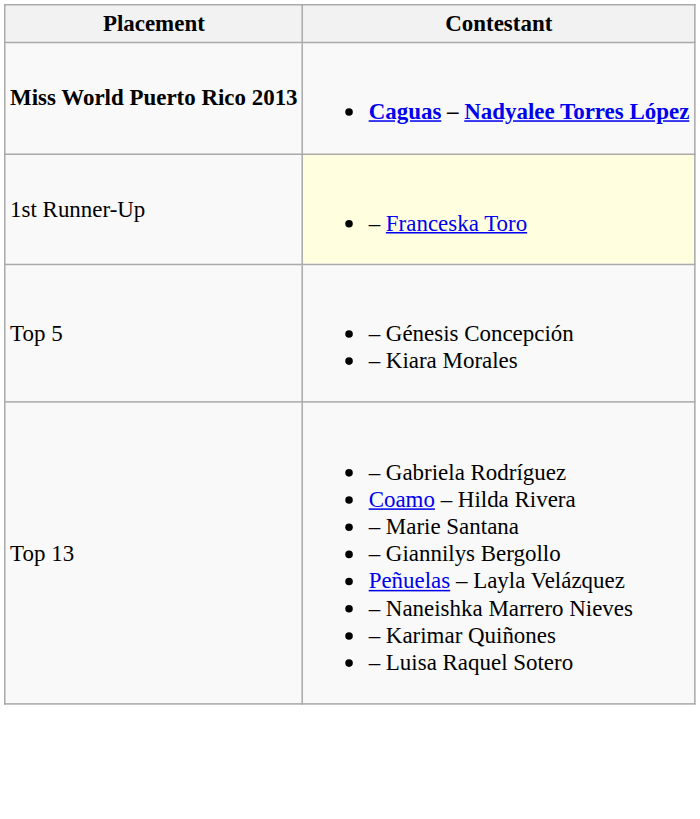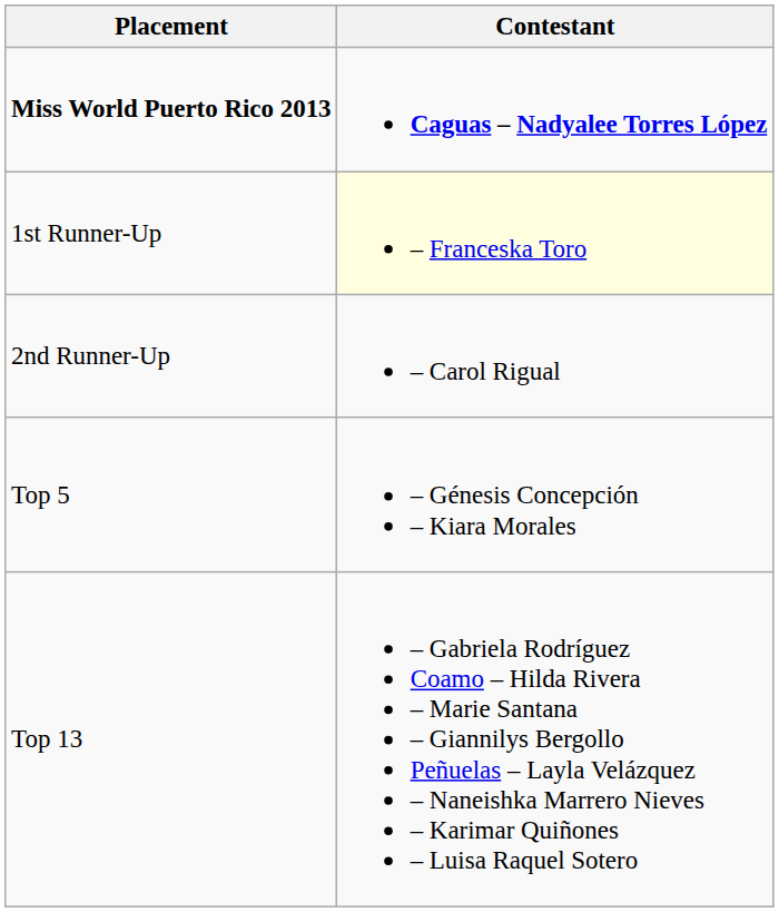 <table class="wikitable sortable" style="font-size: 95%;">
 <tr>
 <th>Placement</th>
 <th>Contestant</th>
 </tr>
 <tr>
 <td><strong>Miss World Puerto Rico 2013</strong></td>
 <td><br><ul><li><strong> <a href='#'>Caguas</a> – <a href='#'>Nadyalee Torres López</a></strong></li></ul></td>
 </tr>
 <tr>
 <td>1st Runner-Up</td>
 <td style="background: lightyellow;"><br><ul><li> – <a href='#'>Franceska Toro</a></li></ul></td>
 </tr>
 <tr>
+<td>2nd Runner-Up</td>
+<td><br><ul><li> – Carol Rigual</li></ul></td>
+</tr>
+<tr>
 <td>Top 5</td>
 <td><br><ul><li> – Génesis Concepción</li><li> – Kiara Morales</li></ul></td>
 </tr>
 <tr>
 <td>Top 13</td>
 <td><br><ul><li> – Gabriela Rodríguez</li><li> <a href='#'>Coamo</a> – Hilda Rivera</li><li> – Marie Santana</li><li> – Giannilys Bergollo</li><li> <a href='#'>Peñuelas</a> – Layla Velázquez</li><li> – Naneishka Marrero Nieves</li><li> – Karimar Quiñones</li><li> – Luisa Raquel Sotero</li></ul></td>
 </tr>
 </table>
